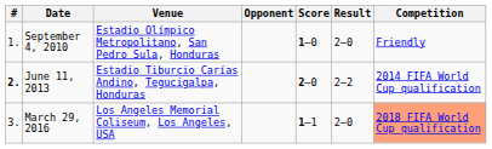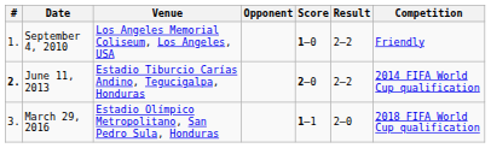 <table class="wikitable">
 <tr>
 <th>#</th>
 <th>Date</th>
 <th>Venue</th>
 <th>Opponent</th>
 <th>Score</th>
 <th>Result</th>
 <th>Competition</th>
 </tr>
 <tr>
 <td>1.</td>
 <td>September 4, 2010</td>
-<td><a href='#'>Estadio Olímpico Metropolitano</a>, <a href='#'>San Pedro Sula</a>, <a href='#'>Honduras</a></td>
+<td><a href='#'>Los Angeles Memorial Coliseum</a>, <a href='#'>Los Angeles</a>, <a href='#'>USA</a></td>
 <td></td>
 <td><strong>1</strong>–0</td>
-<td>2–0</td>
+<td>2–2</td>
 <td><a href='#'>Friendly</a></td>
 </tr>
 <tr>
 <td><strong>2.</strong></td>
 <td>June 11, 2013</td>
 <td><a href='#'>Estadio Tiburcio Carías Andino</a>, <a href='#'>Tegucigalpa</a>, <a href='#'>Honduras</a></td>
 <td></td>
 <td><strong>2</strong>–0</td>
 <td>2–2</td>
 <td><a href='#'>2014 FIFA World Cup qualification</a></td>
 </tr>
 <tr>
 <td>3.</td>
 <td>March 29, 2016</td>
-<td><a href='#'>Los Angeles Memorial Coliseum</a>, <a href='#'>Los Angeles</a>, <a href='#'>USA</a></td>
+<td><a href='#'>Estadio Olímpico Metropolitano</a>, <a href='#'>San Pedro Sula</a>, <a href='#'>Honduras</a></td>
 <td></td>
 <td><strong>1</strong>–1</td>
 <td>2–0</td>
-<td style="background: lightsalmon;"><a href='#'>2018 FIFA World Cup qualification</a></td>
+<td><a href='#'>2018 FIFA World Cup qualification</a></td>
 </tr>
 </table>
